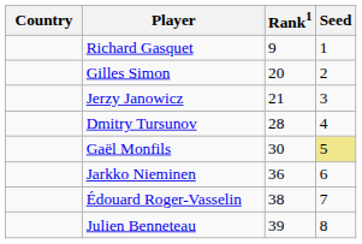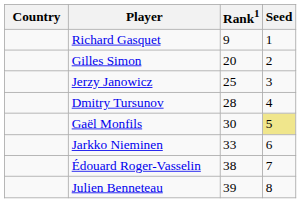 <table class="sortable wikitable">
 <tr>
 <th width="70">Country</th>
 <th width="175">Player</th>
 <th>Rank<sup>1</sup></th>
 <th>Seed</th>
 </tr>
 <tr>
 <td></td>
 <td><a href='#'>Richard Gasquet</a></td>
 <td>9</td>
 <td>1</td>
 </tr>
 <tr>
 <td></td>
 <td><a href='#'>Gilles Simon</a></td>
 <td>20</td>
 <td>2</td>
 </tr>
 <tr>
 <td></td>
 <td><a href='#'>Jerzy Janowicz</a></td>
-<td>21</td>
+<td>25</td>
 <td>3</td>
 </tr>
 <tr>
 <td></td>
 <td><a href='#'>Dmitry Tursunov</a></td>
 <td>28</td>
 <td>4</td>
 </tr>
 <tr>
 <td></td>
 <td><a href='#'>Gaël Monfils</a></td>
 <td>30</td>
 <td style="background: khaki;">5</td>
 </tr>
 <tr>
 <td></td>
 <td><a href='#'>Jarkko Nieminen</a></td>
-<td>36</td>
+<td>33</td>
 <td>6</td>
 </tr>
 <tr>
 <td></td>
 <td><a href='#'>Édouard Roger-Vasselin</a></td>
 <td>38</td>
 <td>7</td>
 </tr>
 <tr>
 <td></td>
 <td><a href='#'>Julien Benneteau</a></td>
 <td>39</td>
 <td>8</td>
 </tr>
 </table>
